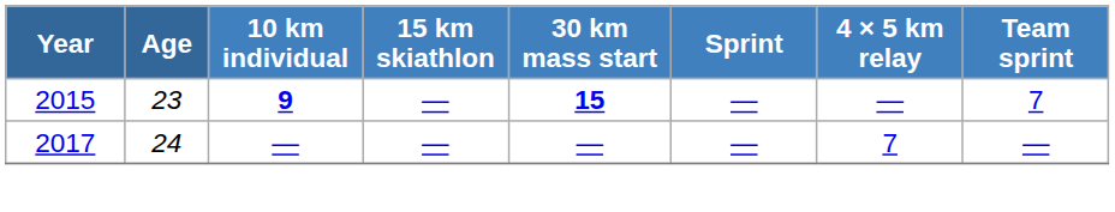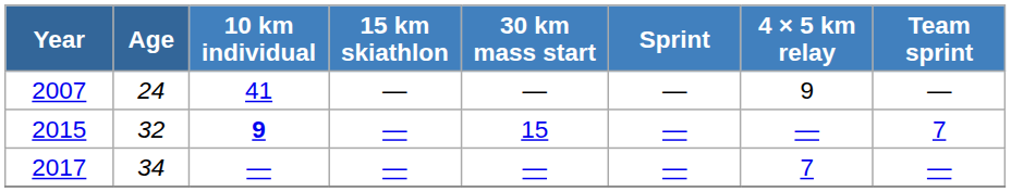 <table class="wikitable" style="font-size:95%; text-align:center; border:grey solid 1px; border-collapse:collapse; background:#ffffff;">
 <tr>
 <th style="background-color:#369; color:white; width:60px;"> Year </th>
 <th style="background-color:#369; color:white; width:40px;"> Age </th>
 <th style="background-color:#4180be; color:white; width:75px;"> 10 km <br> individual </th>
 <th style="background-color:#4180be; color:white; width:75px;"> 15 km <br> skiathlon </th>
 <th style="background-color:#4180be; color:white; width:75px;"> 30 km <br> mass start </th>
 <th style="background-color:#4180be; color:white; width:75px;"> Sprint </th>
 <th style="background-color:#4180be; color:white; width:75px;"> 4 × 5 km <br> relay </th>
 <th style="background-color:#4180be; color:white; width:75px;"> Team <br> sprint </th>
 </tr>
 <tr>
+<td><a href='#'>2007</a></td>
+<td><em>24</em></td>
+<td><a href='#'>41</a></td>
+<td>—</td>
+<td>—</td>
+<td>—</td>
+<td>9</td>
+<td>—</td>
+</tr>
+<tr>
 <td><a href='#'>2015</a></td>
-<td><em>23</em></td>
+<td><em>32</em></td>
 <td><strong><a href='#'>9</a></strong></td>
 <td><a href='#'>—</a></td>
-<td><strong><a href='#'>15</a></strong></td>
+<td><a href='#'>15</a></td>
 <td><a href='#'>—</a></td>
 <td><a href='#'>—</a></td>
 <td><a href='#'>7</a></td>
 </tr>
 <tr>
 <td><a href='#'>2017</a></td>
-<td><em>24</em></td>
+<td><em>34</em></td>
 <td><a href='#'>—</a></td>
 <td><a href='#'>—</a></td>
 <td><a href='#'>—</a></td>
 <td><a href='#'>—</a></td>
 <td><a href='#'>7</a></td>
 <td><a href='#'>—</a></td>
 </tr>
 <tr>
 </tr>
 </table>
